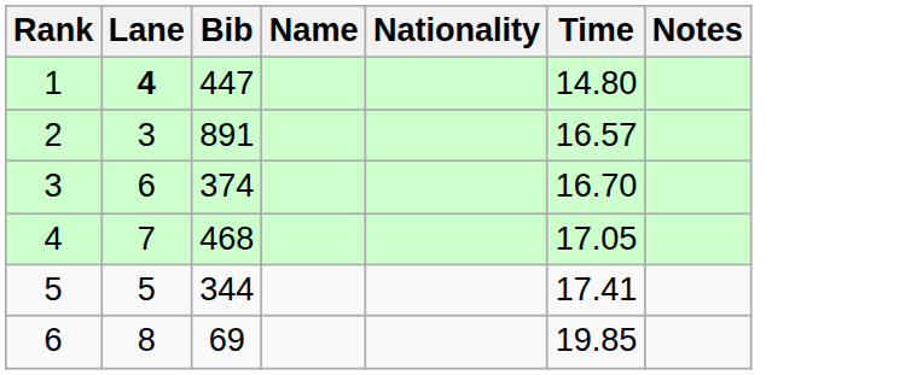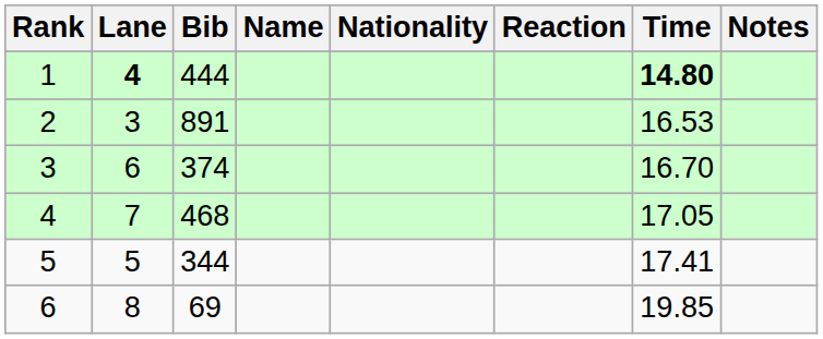 <table class="wikitable sortable" style="text-align:center">
 <tr>
 <th>Rank</th>
 <th>Lane</th>
 <th>Bib</th>
 <th>Name</th>
 <th>Nationality</th>
+<th>Reaction</th>
 <th>Time</th>
 <th>Notes</th>
 </tr>
 <tr bgcolor=ccffcc>
 <td>1</td>
 <td><strong>4</strong></td>
-<td>447</td>
+<td>444</td>
 <td align=left></td>
 <td align=left></td>
-<td>14.80</td>
+<td></td>
+<td><strong>14.80</strong></td>
 <td><strong></strong></td>
 </tr>
 <tr bgcolor=ccffcc>
 <td>2</td>
 <td>3</td>
 <td>891</td>
 <td align=left></td>
 <td align=left></td>
-<td>16.57</td>
+<td></td>
+<td>16.53</td>
 <td><strong></strong></td>
 </tr>
 <tr bgcolor=ccffcc>
 <td>3</td>
 <td>6</td>
 <td>374</td>
 <td align=left></td>
 <td align=left></td>
+<td></td>
 <td>16.70</td>
 <td><strong></strong></td>
 </tr>
 <tr bgcolor=ccffcc>
 <td>4</td>
 <td>7</td>
 <td>468</td>
 <td align=left></td>
 <td align=left></td>
+<td></td>
 <td>17.05</td>
 <td><strong></strong></td>
 </tr>
 <tr>
 <td>5</td>
 <td>5</td>
 <td>344</td>
 <td align=left></td>
 <td align=left></td>
+<td></td>
 <td>17.41</td>
 <td></td>
 </tr>
 <tr>
 <td>6</td>
 <td>8</td>
 <td>69</td>
 <td align=left></td>
 <td align=left></td>
+<td></td>
 <td>19.85</td>
 <td></td>
 </tr>
 </table>
